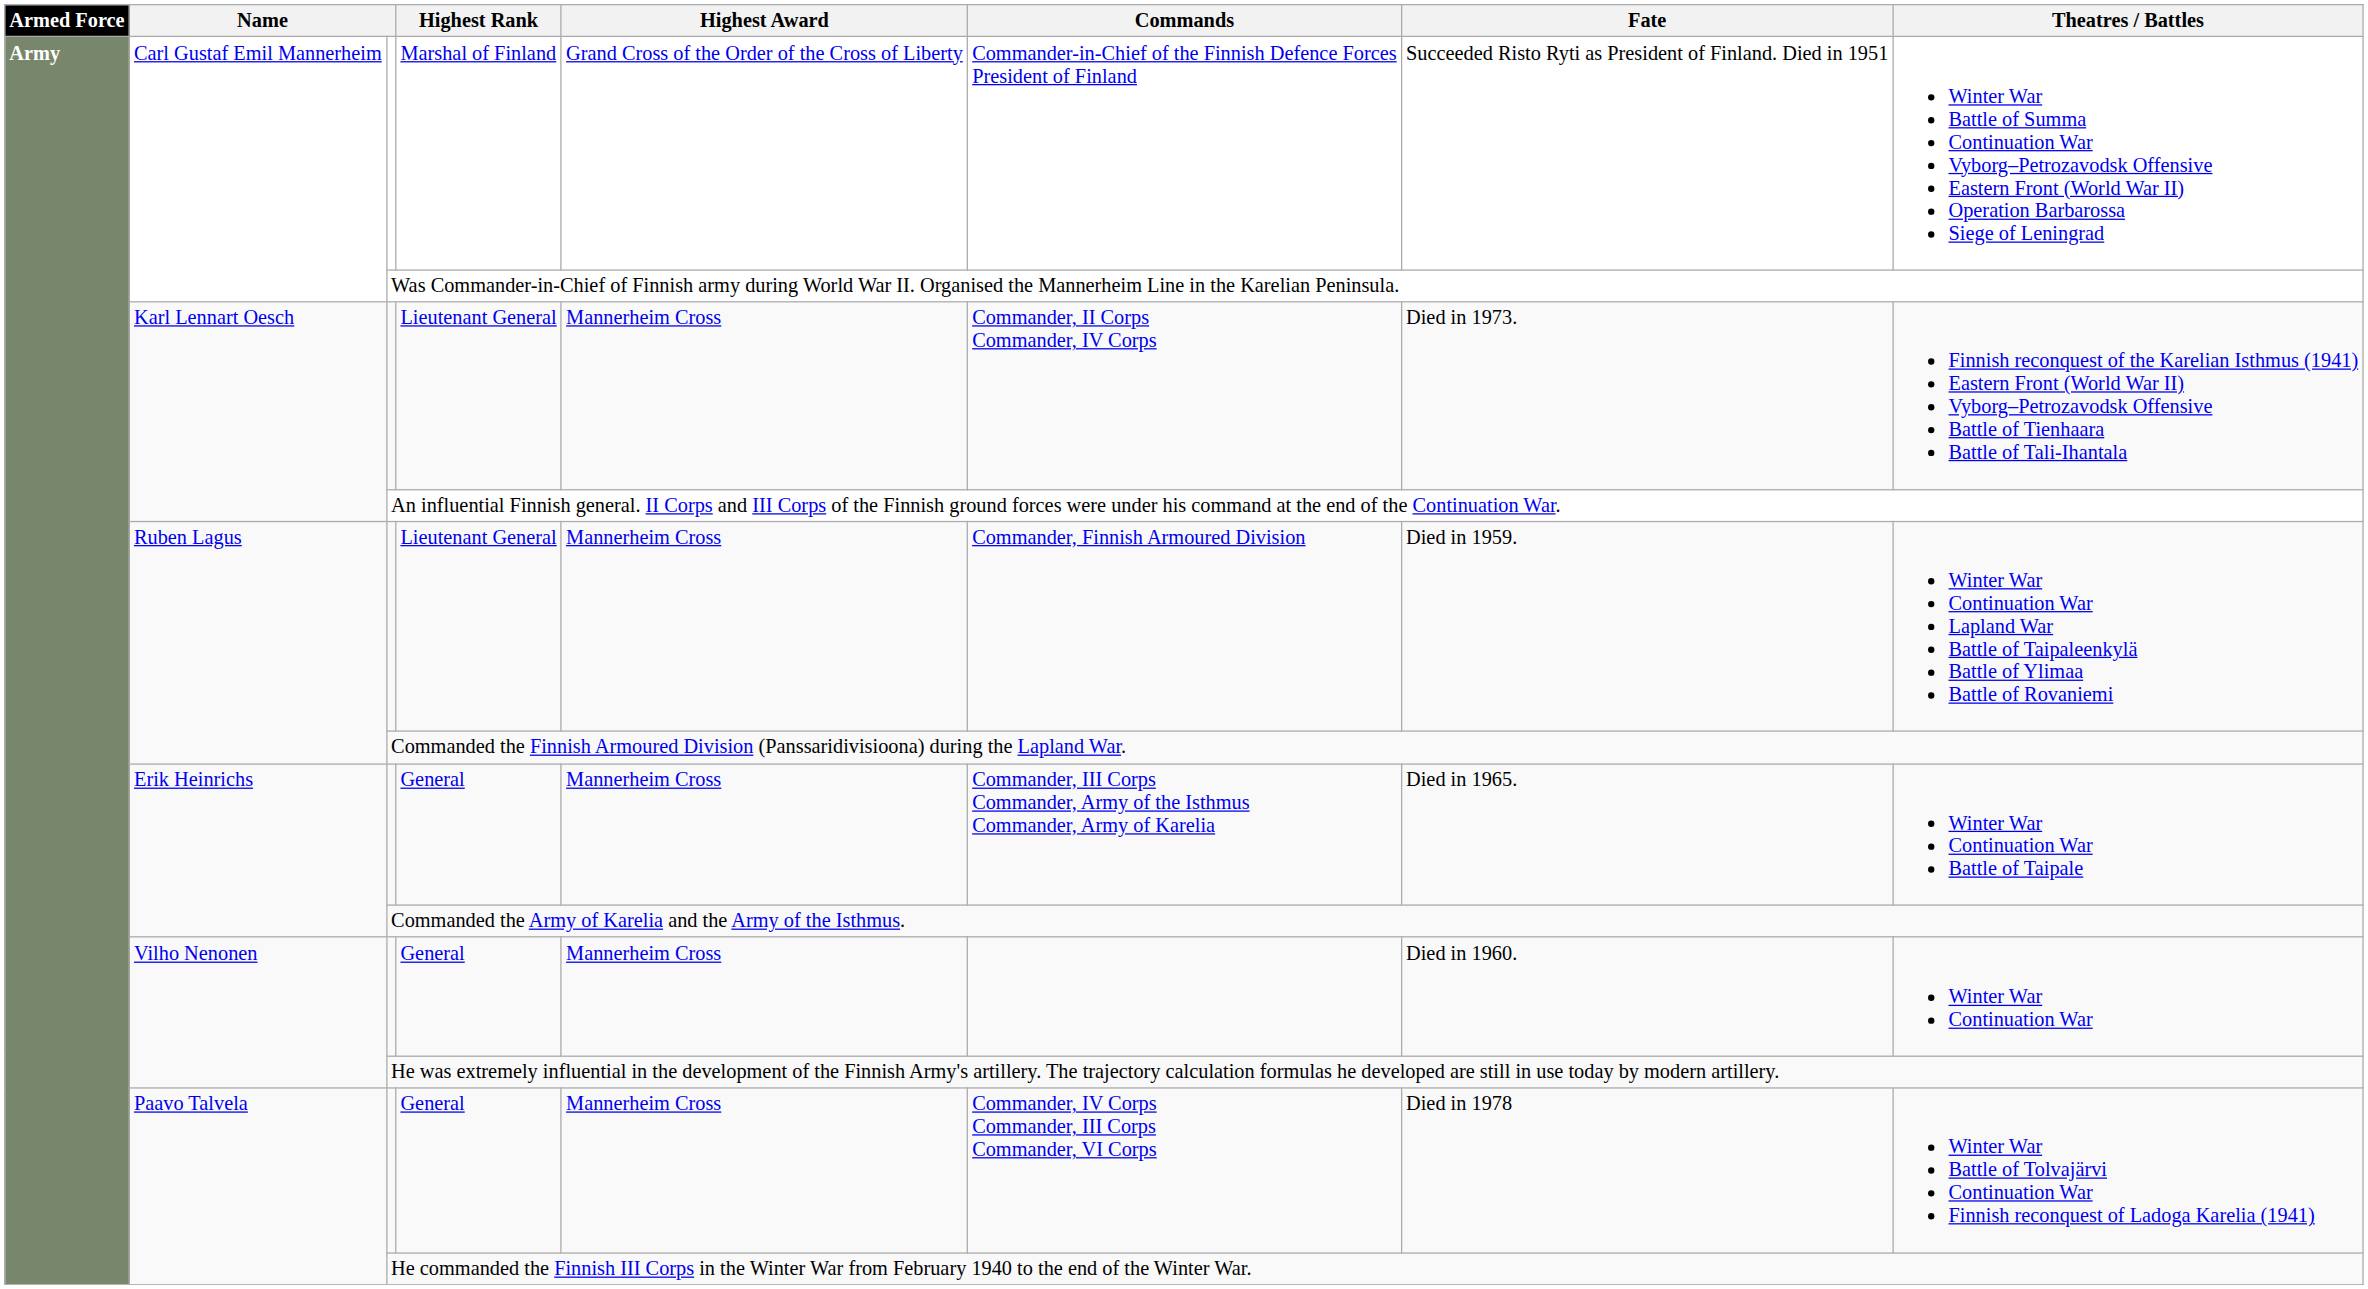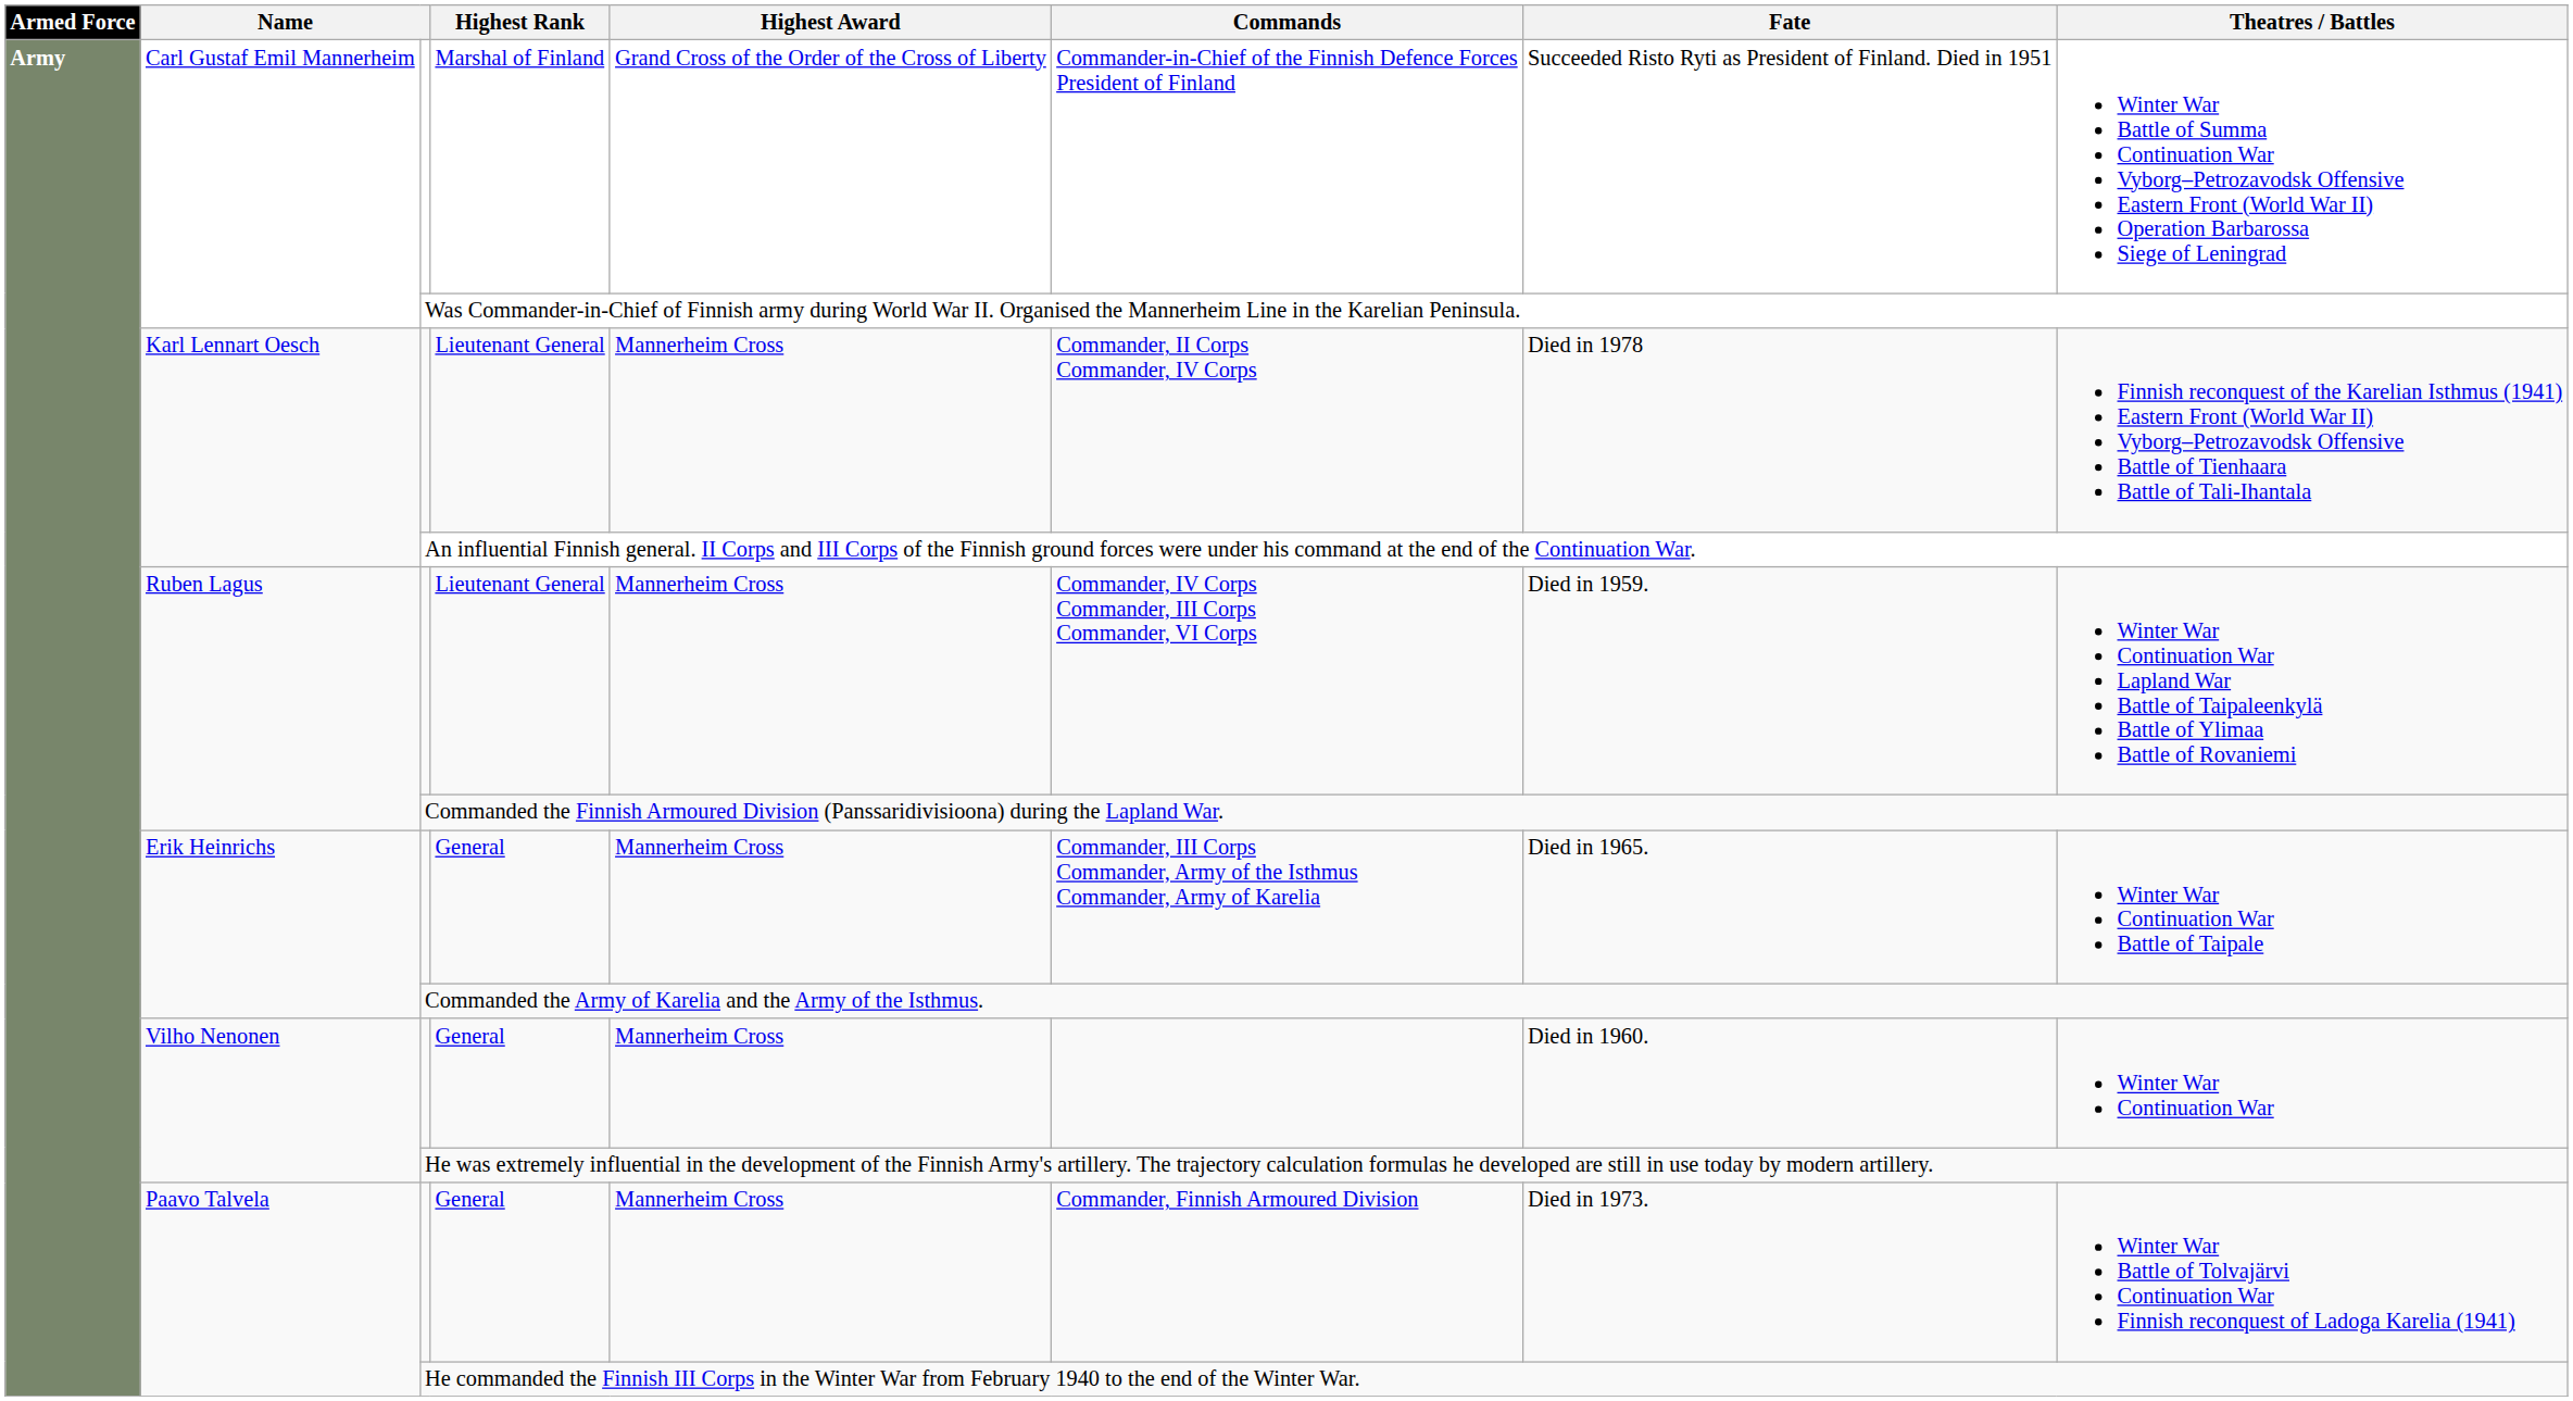 <table class="wikitable">
 <tr>
 <th style="background:#000; color:white;">Armed Force</th>
 <th colspan="2">Name</th>
 <th>Highest Rank</th>
 <th>Highest Award</th>
 <th>Commands</th>
 <th>Fate</th>
 <th>Theatres / Battles</th>
 </tr>
 <tr style="background:#fff;vertical-align: top;">
 <td rowspan="12" style="background:#78866b; color:white;"><strong>Army</strong></td>
 <td rowspan="2"><a href='#'>Carl Gustaf Emil Mannerheim</a></td>
 <td></td>
 <td><a href='#'>Marshal of Finland</a></td>
 <td><a href='#'>Grand Cross of the Order of the Cross of Liberty</a></td>
 <td><a href='#'>Commander-in-Chief of the Finnish Defence Forces</a><br><a href='#'>President of Finland</a></td>
 <td>Succeeded Risto Ryti as President of Finland. Died in 1951</td>
 <td><br><ul><li><a href='#'>Winter War</a></li><li><a href='#'>Battle of Summa</a></li><li><a href='#'>Continuation War</a></li><li><a href='#'>Vyborg–Petrozavodsk Offensive</a></li><li><a href='#'>Eastern Front (World War II)</a></li><li><a href='#'>Operation Barbarossa</a></li><li><a href='#'>Siege of Leningrad</a></li></ul></td>
 </tr>
 <tr style="background:#fff;">
 <td colspan="7">Was Commander-in-Chief of Finnish army during World War II. Organised the Mannerheim Line in the Karelian Peninsula.</td>
 </tr>
 <tr style="vertical-align: top;">
 <td rowspan="2"><a href='#'>Karl Lennart Oesch</a></td>
 <td></td>
 <td><a href='#'>Lieutenant General</a></td>
 <td><a href='#'>Mannerheim Cross</a></td>
 <td><a href='#'>Commander, II Corps</a><br><a href='#'>Commander, IV Corps</a></td>
-<td>Died in 1973.</td>
+<td>Died in 1978</td>
 <td><br><ul><li><a href='#'>Finnish reconquest of the Karelian Isthmus (1941)</a></li><li><a href='#'>Eastern Front (World War II)</a></li><li><a href='#'>Vyborg–Petrozavodsk Offensive</a></li><li><a href='#'>Battle of Tienhaara</a></li><li><a href='#'>Battle of Tali-Ihantala</a></li></ul></td>
 </tr>
 <tr style="background:#fff;">
 <td colspan="7">An influential Finnish general. <a href='#'>II Corps</a> and <a href='#'>III Corps</a> of the Finnish ground forces were under his command at the end of the <a href='#'>Continuation War</a>.</td>
 </tr>
 <tr style="vertical-align: top;">
 <td rowspan="2"><a href='#'>Ruben Lagus</a></td>
 <td></td>
 <td><a href='#'>Lieutenant General</a></td>
 <td><a href='#'>Mannerheim Cross</a></td>
-<td><a href='#'>Commander, Finnish Armoured Division</a></td>
+<td><a href='#'>Commander, IV Corps</a><br><a href='#'>Commander, III Corps</a><br><a href='#'>Commander, VI Corps</a></td>
 <td>Died in 1959.</td>
 <td><br><ul><li><a href='#'>Winter War</a></li><li><a href='#'>Continuation War</a></li><li><a href='#'>Lapland War</a></li><li><a href='#'>Battle of Taipaleenkylä</a></li><li><a href='#'>Battle of Ylimaa</a></li><li><a href='#'>Battle of Rovaniemi</a></li></ul></td>
 </tr>
 <tr>
 <td colspan="7">Commanded the <a href='#'>Finnish Armoured Division</a> (Panssaridivisioona) during the <a href='#'>Lapland War</a>.</td>
 </tr>
 <tr style="vertical-align: top;">
 <td rowspan="2"><a href='#'>Erik Heinrichs</a></td>
 <td></td>
 <td><a href='#'>General</a></td>
 <td><a href='#'>Mannerheim Cross</a></td>
 <td><a href='#'>Commander, III Corps</a><br><a href='#'>Commander, Army of the Isthmus</a><br><a href='#'>Commander, Army of Karelia</a></td>
 <td>Died in 1965.</td>
 <td><br><ul><li><a href='#'>Winter War</a></li><li><a href='#'>Continuation War</a></li><li><a href='#'>Battle of Taipale</a></li></ul></td>
 </tr>
 <tr>
 <td colspan="7">Commanded the <a href='#'>Army of Karelia</a> and the <a href='#'>Army of the Isthmus</a>.</td>
 </tr>
 <tr style="vertical-align: top;">
 <td rowspan="2"><a href='#'>Vilho Nenonen</a></td>
 <td></td>
 <td><a href='#'>General</a></td>
 <td><a href='#'>Mannerheim Cross</a></td>
 <td></td>
 <td>Died in 1960.</td>
 <td><br><ul><li><a href='#'>Winter War</a></li><li><a href='#'>Continuation War</a></li></ul></td>
 </tr>
 <tr>
 <td colspan="7">He was extremely influential in the development of the Finnish Army's artillery. The trajectory calculation formulas he developed are still in use today by modern artillery.</td>
 </tr>
 <tr style="vertical-align: top;">
 <td rowspan="2"><a href='#'>Paavo Talvela</a></td>
 <td></td>
 <td><a href='#'>General</a></td>
 <td><a href='#'>Mannerheim Cross</a></td>
-<td><a href='#'>Commander, IV Corps</a><br><a href='#'>Commander, III Corps</a><br><a href='#'>Commander, VI Corps</a></td>
-<td>Died in 1978</td>
+<td><a href='#'>Commander, Finnish Armoured Division</a></td>
+<td>Died in 1973.</td>
 <td><br><ul><li><a href='#'>Winter War</a></li><li><a href='#'>Battle of Tolvajärvi</a></li><li><a href='#'>Continuation War</a></li><li><a href='#'>Finnish reconquest of Ladoga Karelia (1941)</a></li></ul></td>
 </tr>
 <tr>
 <td colspan="7">He commanded the <a href='#'>Finnish III Corps</a> in the Winter War from February 1940 to the end of the Winter War.</td>
 </tr>
 </table>
